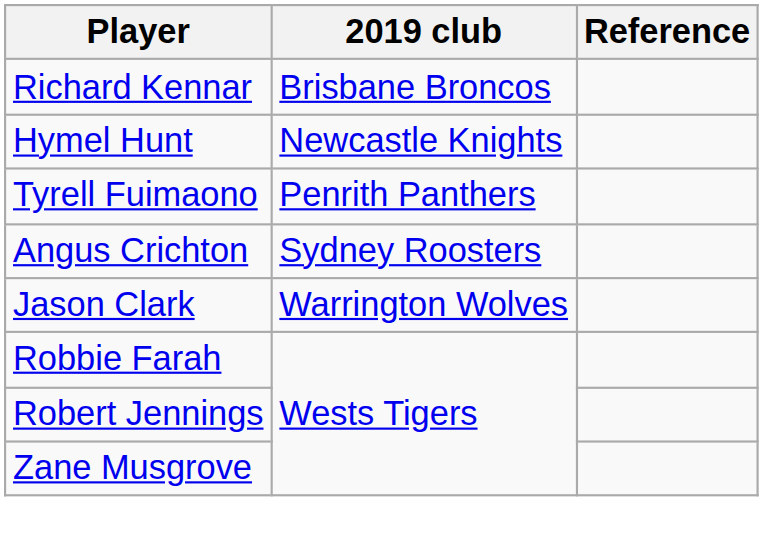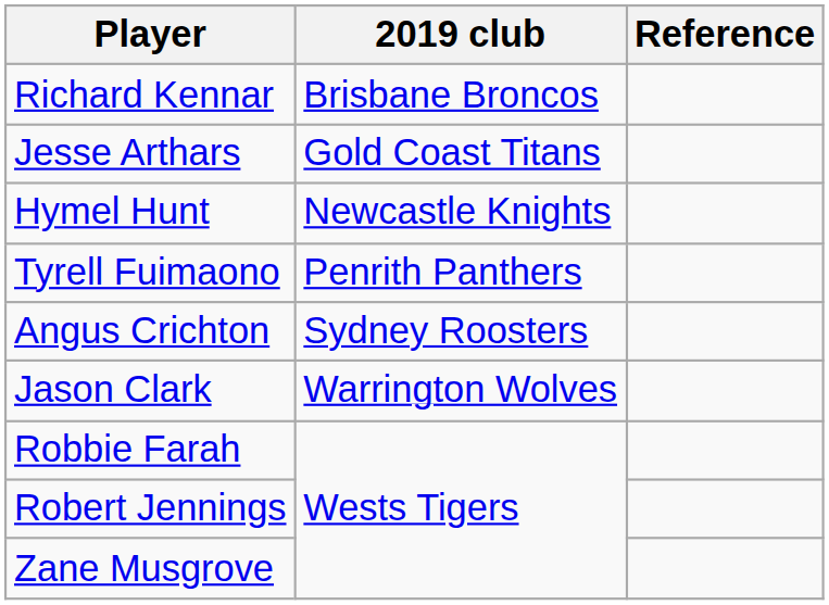 <table class="wikitable">
 <tr>
 <th>Player</th>
 <th>2019 club</th>
 <th>Reference</th>
 </tr>
 <tr>
 <td><a href='#'>Richard Kennar</a></td>
 <td> <a href='#'>Brisbane Broncos</a></td>
+<td></td>
+</tr>
+<tr>
+<td><a href='#'>Jesse Arthars</a></td>
+<td> <a href='#'>Gold Coast Titans</a></td>
 <td></td>
 </tr>
 <tr>
 <td><a href='#'>Hymel Hunt</a></td>
 <td> <a href='#'>Newcastle Knights</a></td>
 <td></td>
 </tr>
 <tr>
 <td><a href='#'>Tyrell Fuimaono</a></td>
 <td> <a href='#'>Penrith Panthers</a></td>
 <td></td>
 </tr>
 <tr>
 <td><a href='#'>Angus Crichton</a></td>
 <td> <a href='#'>Sydney Roosters</a></td>
 <td></td>
 </tr>
 <tr>
 <td><a href='#'>Jason Clark</a></td>
 <td> <a href='#'>Warrington Wolves</a></td>
 <td></td>
 </tr>
 <tr>
 <td><a href='#'>Robbie Farah</a></td>
 <td rowspan="3"> <a href='#'>Wests Tigers</a></td>
 <td></td>
 </tr>
 <tr>
 <td><a href='#'>Robert Jennings</a></td>
 <td></td>
 </tr>
 <tr>
 <td><a href='#'>Zane Musgrove</a></td>
 <td></td>
 </tr>
 </table>
